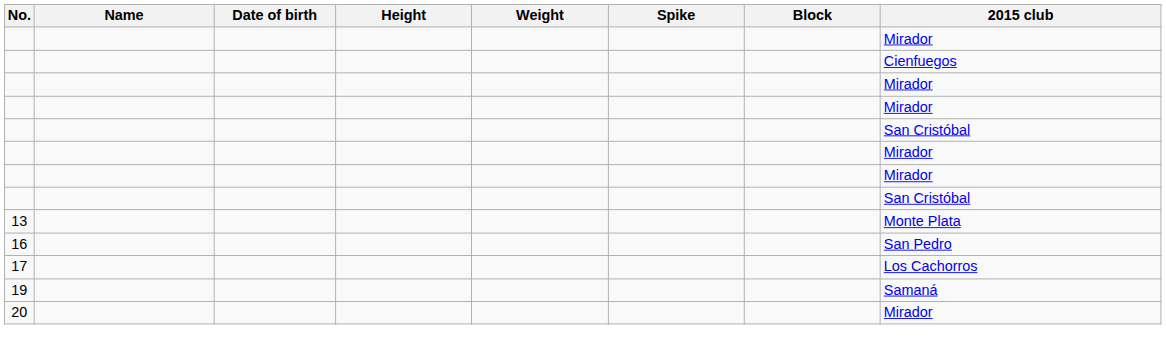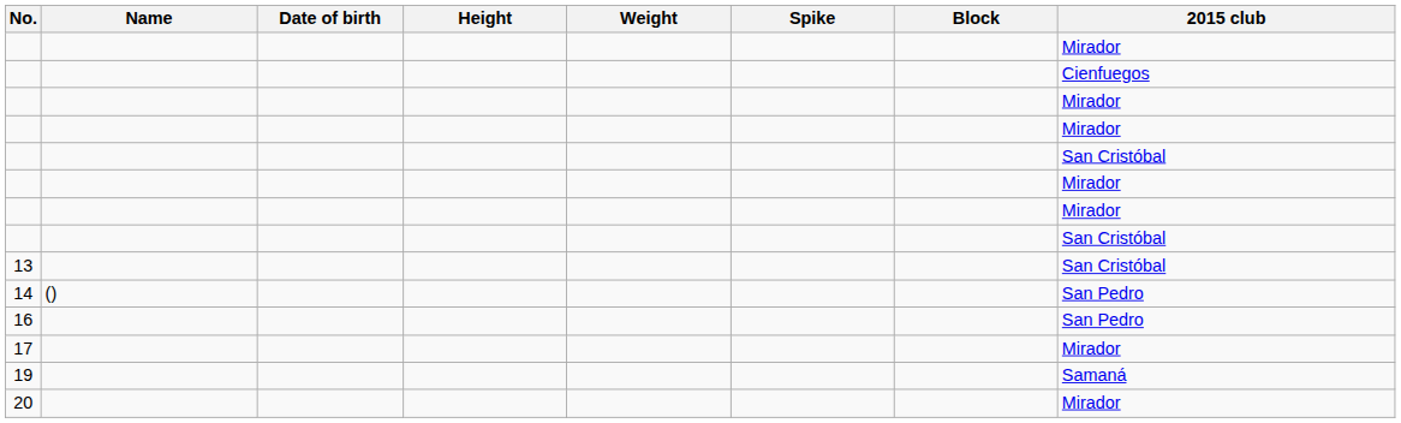 <table class="wikitable sortable" style="font-size:100%; text-align:center;">
 <tr>
 <th>No.</th>
 <th style="width:12em">Name</th>
 <th style="width:8em">Date of birth</th>
 <th style="width:9em">Height</th>
 <th style="width:9em">Weight</th>
 <th style="width:9em">Spike</th>
 <th style="width:9em">Block</th>
 <th style="width:19em">2015 club</th>
 </tr>
 <tr>
 <td></td>
 <td align=left></td>
 <td align=right></td>
 <td></td>
 <td></td>
 <td></td>
 <td></td>
 <td align=left> <a href='#'>Mirador</a></td>
 </tr>
 <tr>
 <td></td>
 <td align=left></td>
 <td align=right></td>
 <td></td>
 <td></td>
 <td></td>
 <td></td>
 <td align=left> <a href='#'>Cienfuegos</a></td>
 </tr>
 <tr>
 <td></td>
 <td align=left></td>
 <td align=right></td>
 <td></td>
 <td></td>
 <td></td>
 <td></td>
 <td align=left> <a href='#'>Mirador</a></td>
 </tr>
 <tr>
 <td></td>
 <td align=left></td>
 <td align=right></td>
 <td></td>
 <td></td>
 <td></td>
 <td></td>
 <td align=left> <a href='#'>Mirador</a></td>
 </tr>
 <tr>
 <td></td>
 <td align=left></td>
 <td align=right></td>
 <td></td>
 <td></td>
 <td></td>
 <td></td>
 <td align=left> <a href='#'>San Cristóbal</a></td>
 </tr>
 <tr>
 <td></td>
 <td align=left></td>
 <td align=right></td>
 <td></td>
 <td></td>
 <td></td>
 <td></td>
 <td align=left> <a href='#'>Mirador</a></td>
 </tr>
 <tr>
 <td></td>
 <td align=left></td>
 <td align=right></td>
 <td></td>
 <td></td>
 <td></td>
 <td></td>
 <td align=left> <a href='#'>Mirador</a></td>
 </tr>
 <tr>
 <td></td>
 <td align=left></td>
 <td align=right></td>
 <td></td>
 <td></td>
 <td></td>
 <td></td>
 <td align=left> <a href='#'>San Cristóbal</a></td>
 </tr>
 <tr>
 <td>13</td>
 <td align=left></td>
 <td align=right></td>
 <td></td>
 <td></td>
 <td></td>
 <td></td>
-<td align=left> <a href='#'>Monte Plata</a></td>
+<td align=left> <a href='#'>San Cristóbal</a></td>
+</tr>
+<tr>
+<td>14</td>
+<td align=left> ()</td>
+<td align=right></td>
+<td></td>
+<td></td>
+<td></td>
+<td></td>
+<td align=left> <a href='#'>San Pedro</a></td>
 </tr>
 <tr>
 <td>16</td>
 <td align=left></td>
 <td align=right></td>
 <td></td>
 <td></td>
 <td></td>
 <td></td>
 <td align=left> <a href='#'>San Pedro</a></td>
 </tr>
 <tr>
 <td>17</td>
 <td align=left></td>
 <td align=right></td>
 <td></td>
 <td></td>
 <td></td>
 <td></td>
-<td align=left> <a href='#'>Los Cachorros</a></td>
+<td align=left> <a href='#'>Mirador</a></td>
 </tr>
 <tr>
 <td>19</td>
 <td align=left></td>
 <td align=right></td>
 <td></td>
 <td></td>
 <td></td>
 <td></td>
 <td align=left> <a href='#'>Samaná</a></td>
 </tr>
 <tr>
 <td>20</td>
 <td align=left></td>
 <td align=right></td>
 <td></td>
 <td></td>
 <td></td>
 <td></td>
 <td align=left> <a href='#'>Mirador</a></td>
 </tr>
 </table>
